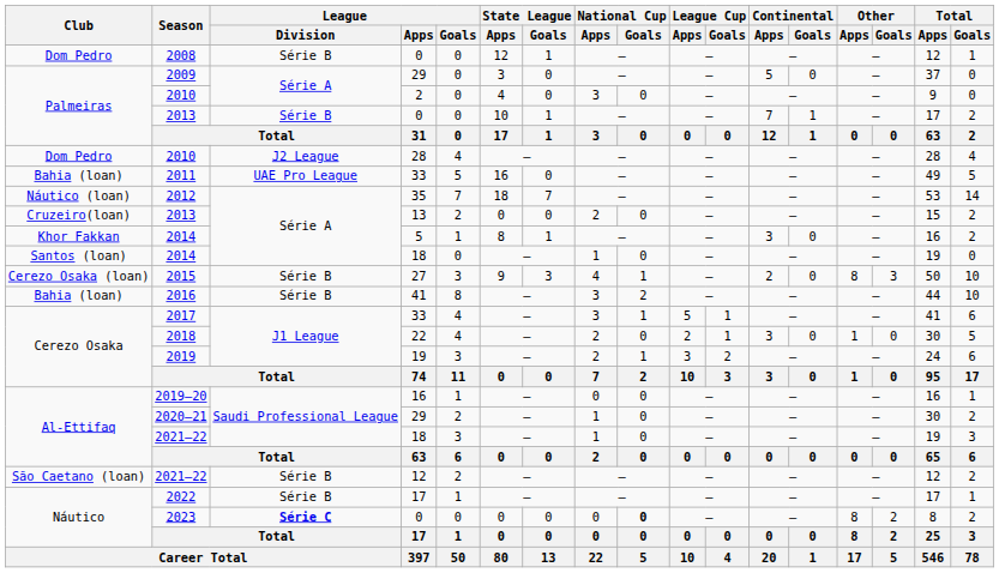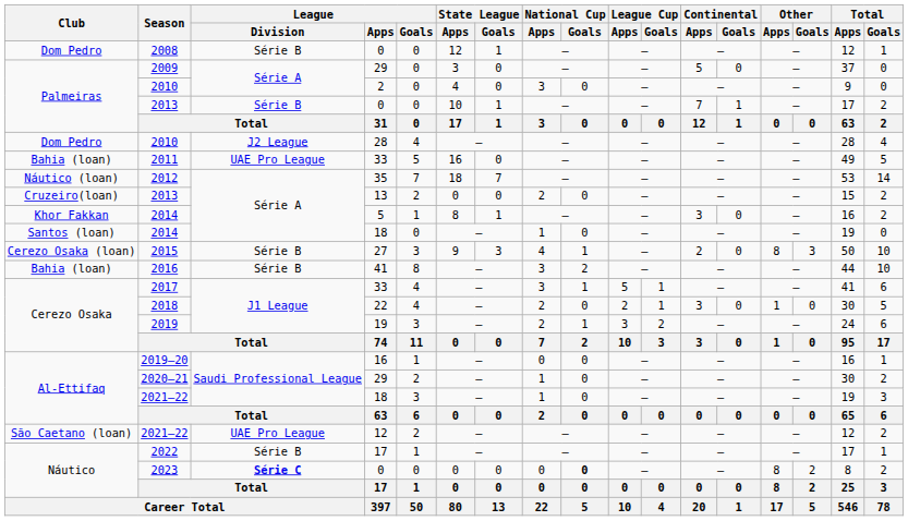 <table class="wikitable" style="text-align: center;">
 <tr>
 <th rowspan="2">Club</th>
 <th rowspan="2">Season</th>
 <th colspan="3">League</th>
 <th colspan="2">State League</th>
 <th colspan="2">National Cup</th>
 <th colspan="2">League Cup</th>
 <th colspan="2">Continental</th>
 <th colspan="2">Other</th>
 <th colspan="2">Total</th>
 </tr>
 <tr>
 <th>Division</th>
 <th>Apps</th>
 <th>Goals</th>
 <th>Apps</th>
 <th>Goals</th>
 <th>Apps</th>
 <th>Goals</th>
 <th>Apps</th>
 <th>Goals</th>
 <th>Apps</th>
 <th>Goals</th>
 <th>Apps</th>
 <th>Goals</th>
 <th>Apps</th>
 <th>Goals</th>
 </tr>
 <tr>
 <td valign="center"><a href='#'>Dom Pedro</a></td>
 <td><a href='#'>2008</a></td>
 <td>Série B</td>
 <td>0</td>
 <td>0</td>
 <td>12</td>
 <td>1</td>
 <td colspan="2">—</td>
 <td colspan="2">—</td>
 <td colspan="2">—</td>
 <td colspan="2">—</td>
 <td>12</td>
 <td>1</td>
 </tr>
 <tr>
 <td rowspan="4" valign="center"><a href='#'>Palmeiras</a></td>
 <td><a href='#'>2009</a></td>
 <td rowspan="2"><a href='#'>Série A</a></td>
 <td>29</td>
 <td>0</td>
 <td>3</td>
 <td>0</td>
 <td colspan="2">—</td>
 <td colspan="2">—</td>
 <td>5</td>
 <td>0</td>
 <td colspan="2">—</td>
 <td>37</td>
 <td>0</td>
 </tr>
 <tr>
 <td><a href='#'>2010</a></td>
 <td>2</td>
 <td>0</td>
 <td>4</td>
 <td>0</td>
 <td>3</td>
 <td>0</td>
 <td colspan="2">—</td>
 <td colspan="2">—</td>
 <td colspan="2">—</td>
 <td>9</td>
 <td>0</td>
 </tr>
 <tr>
 <td><a href='#'>2013</a></td>
 <td><a href='#'>Série B</a></td>
 <td>0</td>
 <td>0</td>
 <td>10</td>
 <td>1</td>
 <td colspan="2">—</td>
 <td colspan="2">—</td>
 <td>7</td>
 <td>1</td>
 <td colspan="2">—</td>
 <td>17</td>
 <td>2</td>
 </tr>
 <tr>
 <th colspan="2">Total</th>
 <th>31</th>
 <th>0</th>
 <th>17</th>
 <th>1</th>
 <th>3</th>
 <th>0</th>
 <th>0</th>
 <th>0</th>
 <th>12</th>
 <th>1</th>
 <th>0</th>
 <th>0</th>
 <th>63</th>
 <th>2</th>
 </tr>
 <tr>
 <td valign="center"><a href='#'>Dom Pedro</a></td>
 <td><a href='#'>2010</a></td>
 <td><a href='#'>J2 League</a></td>
 <td>28</td>
 <td>4</td>
 <td colspan="2">—</td>
 <td colspan="2">—</td>
 <td colspan="2">—</td>
 <td colspan="2">—</td>
 <td colspan="2">—</td>
 <td>28</td>
 <td>4</td>
 </tr>
 <tr>
 <td valign="center"><a href='#'>Bahia</a> (loan)</td>
 <td><a href='#'>2011</a></td>
 <td><a href='#'>UAE Pro League</a></td>
 <td>33</td>
 <td>5</td>
 <td>16</td>
 <td>0</td>
 <td colspan="2">—</td>
 <td colspan="2">—</td>
 <td colspan="2">—</td>
 <td colspan="2">—</td>
 <td>49</td>
 <td>5</td>
 </tr>
 <tr>
 <td valign="center"><a href='#'>Náutico</a> (loan)</td>
 <td><a href='#'>2012</a></td>
 <td rowspan="4">Série A</td>
 <td>35</td>
 <td>7</td>
 <td>18</td>
 <td>7</td>
 <td colspan="2">—</td>
 <td colspan="2">—</td>
 <td colspan="2">—</td>
 <td colspan="2">—</td>
 <td>53</td>
 <td>14</td>
 </tr>
 <tr>
 <td><a href='#'>Cruzeiro</a>(loan)</td>
 <td><a href='#'>2013</a></td>
 <td>13</td>
 <td>2</td>
 <td>0</td>
 <td>0</td>
 <td>2</td>
 <td>0</td>
 <td colspan="2">—</td>
 <td colspan="2">—</td>
 <td colspan="2">—</td>
 <td>15</td>
 <td>2</td>
 </tr>
 <tr>
 <td valign="center"><a href='#'>Khor Fakkan</a></td>
 <td><a href='#'>2014</a></td>
 <td>5</td>
 <td>1</td>
 <td>8</td>
 <td>1</td>
 <td colspan="2">—</td>
 <td colspan="2">—</td>
 <td>3</td>
 <td>0</td>
 <td colspan="2">—</td>
 <td>16</td>
 <td>2</td>
 </tr>
 <tr>
 <td valign="center"><a href='#'>Santos</a> (loan)</td>
 <td><a href='#'>2014</a></td>
 <td>18</td>
 <td>0</td>
 <td colspan="2">—</td>
 <td>1</td>
 <td>0</td>
 <td colspan="2">—</td>
 <td colspan="2">—</td>
 <td colspan="2">—</td>
 <td>19</td>
 <td>0</td>
 </tr>
 <tr>
 <td valign="center"><a href='#'>Cerezo Osaka</a> (loan)</td>
 <td><a href='#'>2015</a></td>
 <td>Série B</td>
 <td>27</td>
 <td>3</td>
 <td>9</td>
 <td>3</td>
 <td>4</td>
 <td>1</td>
 <td colspan="2">—</td>
 <td>2</td>
 <td>0</td>
 <td>8</td>
 <td>3</td>
 <td>50</td>
 <td>10</td>
 </tr>
 <tr>
 <td valign="center"><a href='#'>Bahia</a> (loan)</td>
 <td><a href='#'>2016</a></td>
 <td>Série B</td>
 <td>41</td>
 <td>8</td>
 <td colspan="2">—</td>
 <td>3</td>
 <td>2</td>
 <td colspan="2">—</td>
 <td colspan="2">—</td>
 <td colspan="2">—</td>
 <td>44</td>
 <td>10</td>
 </tr>
 <tr>
 <td rowspan="4" valign="center">Cerezo Osaka</td>
 <td><a href='#'>2017</a></td>
 <td rowspan="3"><a href='#'>J1 League</a></td>
 <td>33</td>
 <td>4</td>
 <td colspan="2">—</td>
 <td>3</td>
 <td>1</td>
 <td>5</td>
 <td>1</td>
 <td colspan="2">—</td>
 <td colspan="2">—</td>
 <td>41</td>
 <td>6</td>
 </tr>
 <tr>
 <td><a href='#'>2018</a></td>
 <td>22</td>
 <td>4</td>
 <td colspan="2">—</td>
 <td>2</td>
 <td>0</td>
 <td>2</td>
 <td>1</td>
 <td>3</td>
 <td>0</td>
 <td>1</td>
 <td>0</td>
 <td>30</td>
 <td>5</td>
 </tr>
 <tr>
 <td><a href='#'>2019</a></td>
 <td>19</td>
 <td>3</td>
 <td colspan="2">—</td>
 <td>2</td>
 <td>1</td>
 <td>3</td>
 <td>2</td>
 <td colspan="2">—</td>
 <td colspan="2">—</td>
 <td>24</td>
 <td>6</td>
 </tr>
 <tr>
 <th colspan="2">Total</th>
 <th>74</th>
 <th>11</th>
 <th>0</th>
 <th>0</th>
 <th>7</th>
 <th>2</th>
 <th>10</th>
 <th>3</th>
 <th>3</th>
 <th>0</th>
 <th>1</th>
 <th>0</th>
 <th>95</th>
 <th>17</th>
 </tr>
 <tr>
 <td rowspan="4" valign="center"><a href='#'>Al-Ettifaq</a></td>
 <td><a href='#'>2019–20</a></td>
 <td rowspan="3"><a href='#'>Saudi Professional League</a></td>
 <td>16</td>
 <td>1</td>
 <td colspan="2">—</td>
 <td>0</td>
 <td>0</td>
 <td colspan="2">—</td>
 <td colspan="2">—</td>
 <td colspan="2">—</td>
 <td>16</td>
 <td>1</td>
 </tr>
 <tr>
 <td><a href='#'>2020–21</a></td>
 <td>29</td>
 <td>2</td>
 <td colspan="2">—</td>
 <td>1</td>
 <td>0</td>
 <td colspan="2">—</td>
 <td colspan="2">—</td>
 <td colspan="2">—</td>
 <td>30</td>
 <td>2</td>
 </tr>
 <tr>
 <td><a href='#'>2021–22</a></td>
 <td>18</td>
 <td>3</td>
 <td colspan="2">—</td>
 <td>1</td>
 <td>0</td>
 <td colspan="2">—</td>
 <td colspan="2">—</td>
 <td colspan="2">—</td>
 <td>19</td>
 <td>3</td>
 </tr>
 <tr>
 <th colspan="2">Total</th>
 <th>63</th>
 <th>6</th>
 <th>0</th>
 <th>0</th>
 <th>2</th>
 <th>0</th>
 <th>0</th>
 <th>0</th>
 <th>0</th>
 <th>0</th>
 <th>0</th>
 <th>0</th>
 <th>65</th>
 <th>6</th>
 </tr>
 <tr>
 <td valign="center"><a href='#'>São Caetano</a> (loan)</td>
 <td><a href='#'>2021–22</a></td>
-<td>Série B</td>
+<td><a href='#'>UAE Pro League</a></td>
 <td>12</td>
 <td>2</td>
 <td colspan="2">—</td>
 <td colspan="2">—</td>
 <td colspan="2">—</td>
 <td colspan="2">—</td>
 <td colspan="2">—</td>
 <td>12</td>
 <td>2</td>
 </tr>
 <tr>
 <td rowspan="3" valign="center">Náutico</td>
 <td><a href='#'>2022</a></td>
 <td>Série B</td>
 <td>17</td>
 <td>1</td>
 <td colspan="2">—</td>
 <td colspan="2">—</td>
 <td colspan="2">—</td>
 <td colspan="2">—</td>
 <td colspan="2">—</td>
 <td>17</td>
 <td>1</td>
 </tr>
 <tr>
 <td><a href='#'>2023</a></td>
 <td><strong><a href='#'>Série C</a></strong></td>
 <td>0</td>
 <td>0</td>
 <td>0</td>
 <td>0</td>
 <td>0</td>
 <td><strong>0</strong></td>
 <td colspan="2">—</td>
 <td colspan="2">—</td>
 <td>8</td>
 <td>2</td>
 <td>8</td>
 <td>2</td>
 </tr>
 <tr>
 <th colspan="2">Total</th>
 <th>17</th>
 <th>1</th>
 <th>0</th>
 <th>0</th>
 <th>0</th>
 <th>0</th>
 <th>0</th>
 <th>0</th>
 <th>0</th>
 <th>0</th>
 <th>8</th>
 <th>2</th>
 <th>25</th>
 <th>3</th>
 </tr>
 <tr>
 <th colspan="3"><strong>Career Total</strong></th>
 <th>397</th>
 <th>50</th>
 <th>80</th>
 <th>13</th>
 <th>22</th>
 <th>5</th>
 <th>10</th>
 <th>4</th>
 <th>20</th>
 <th>1</th>
 <th>17</th>
 <th>5</th>
 <th>546</th>
 <th>78</th>
 </tr>
 </table>
